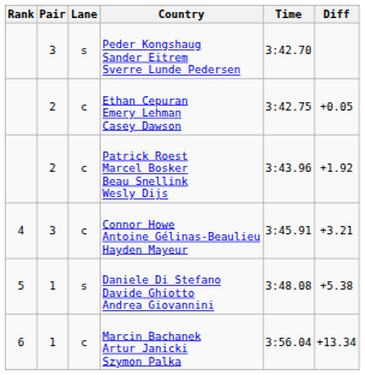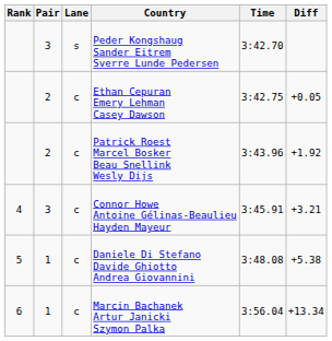 <table class="wikitable sortable" style="text-align:center">
 <tr>
 <th>Rank</th>
 <th>Pair</th>
 <th>Lane</th>
 <th>Country</th>
 <th>Time</th>
 <th>Diff</th>
 </tr>
 <tr>
 <td></td>
 <td>3</td>
 <td>s</td>
 <td align=left><br><a href='#'>Peder Kongshaug</a><br><a href='#'>Sander Eitrem</a><br><a href='#'>Sverre Lunde Pedersen</a></td>
 <td>3:42.70</td>
 </tr>
 <tr>
 <td></td>
 <td>2</td>
 <td>c</td>
 <td align=left><br><a href='#'>Ethan Cepuran</a><br><a href='#'>Emery Lehman</a><br><a href='#'>Casey Dawson</a></td>
 <td>3:42.75</td>
 <td>+0.05</td>
 </tr>
 <tr>
 <td></td>
 <td>2</td>
 <td>c</td>
 <td align=left><br><a href='#'>Patrick Roest</a><br><a href='#'>Marcel Bosker</a><br><a href='#'>Beau Snellink</a><br><a href='#'>Wesly Dijs</a></td>
 <td>3:43.96</td>
 <td>+1.92</td>
 </tr>
 <tr>
 <td>4</td>
 <td>3</td>
 <td>c</td>
 <td align=left><br><a href='#'>Connor Howe</a><br><a href='#'>Antoine Gélinas-Beaulieu</a><br><a href='#'>Hayden Mayeur</a></td>
 <td>3:45.91</td>
 <td>+3.21</td>
 </tr>
 <tr>
 <td>5</td>
 <td>1</td>
-<td>s</td>
+<td>c</td>
 <td align=left><br><a href='#'>Daniele Di Stefano</a><br><a href='#'>Davide Ghiotto</a><br><a href='#'>Andrea Giovannini</a></td>
 <td>3:48.08</td>
 <td>+5.38</td>
 </tr>
 <tr>
 <td>6</td>
 <td>1</td>
 <td>c</td>
 <td align=left><br><a href='#'>Marcin Bachanek</a><br><a href='#'>Artur Janicki</a><br><a href='#'>Szymon Palka</a></td>
 <td>3:56.04</td>
 <td>+13.34</td>
 </tr>
 </table>
